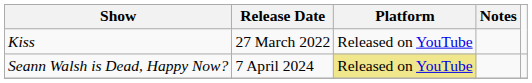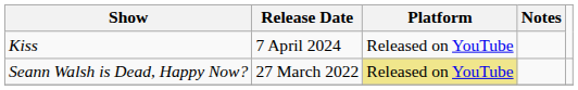 <table class="wikitable sortable">
 <tr>
 <th>Show</th>
 <th>Release Date</th>
 <th>Platform</th>
 <th>Notes</th>
 </tr>
 <tr>
 <td><em>Kiss</em></td>
-<td>27 March 2022</td>
+<td>7 April 2024</td>
 <td>Released on <a href='#'>YouTube</a></td>
 <td></td>
 </tr>
 <tr>
 <td><em>Seann Walsh is Dead, Happy Now?</em></td>
-<td>7 April 2024</td>
+<td>27 March 2022</td>
 <td style="background: khaki;">Released on <a href='#'>YouTube</a></td>
 <td></td>
 <td></td>
 </tr>
 <tr>
 </tr>
 </table>
